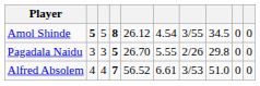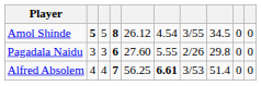 <table class="wikitable sortable" style="text-align: center;">
 <tr>
 <th class="unsortable">Player</th>
 <th></th>
 <th></th>
 <th></th>
 <th></th>
 <th></th>
 <th></th>
 <th></th>
 <th></th>
 <th></th>
 </tr>
 <tr>
 <td style="text-align:left"><a href='#'>Amol Shinde</a></td>
 <td style="text-align:left"><strong>5</strong></td>
 <td>5</td>
 <td><strong>8</strong></td>
 <td>26.12</td>
 <td>4.54</td>
 <td>3/55</td>
 <td>34.5</td>
 <td>0</td>
 <td>0</td>
 </tr>
 <tr>
 <td style="text-align:left"><a href='#'>Pagadala Naidu</a></td>
 <td style="text-align:left">3</td>
 <td>3</td>
-<td><strong>5</strong></td>
-<td>26.70</td>
+<td><strong>6</strong></td>
+<td>27.60</td>
 <td>5.55</td>
 <td>2/26</td>
 <td>29.8</td>
 <td>0</td>
 <td>0</td>
 </tr>
 <tr>
 <td style="text-align:left"><a href='#'>Alfred Absolem</a></td>
 <td style="text-align:left">4</td>
 <td>4</td>
 <td><strong>7</strong></td>
-<td>56.52</td>
-<td>6.61</td>
+<td>56.25</td>
+<td><strong>6.61</strong></td>
 <td>3/53</td>
-<td>51.0</td>
+<td>51.4</td>
 <td>0</td>
 <td>0</td>
 </tr>
 </table>
